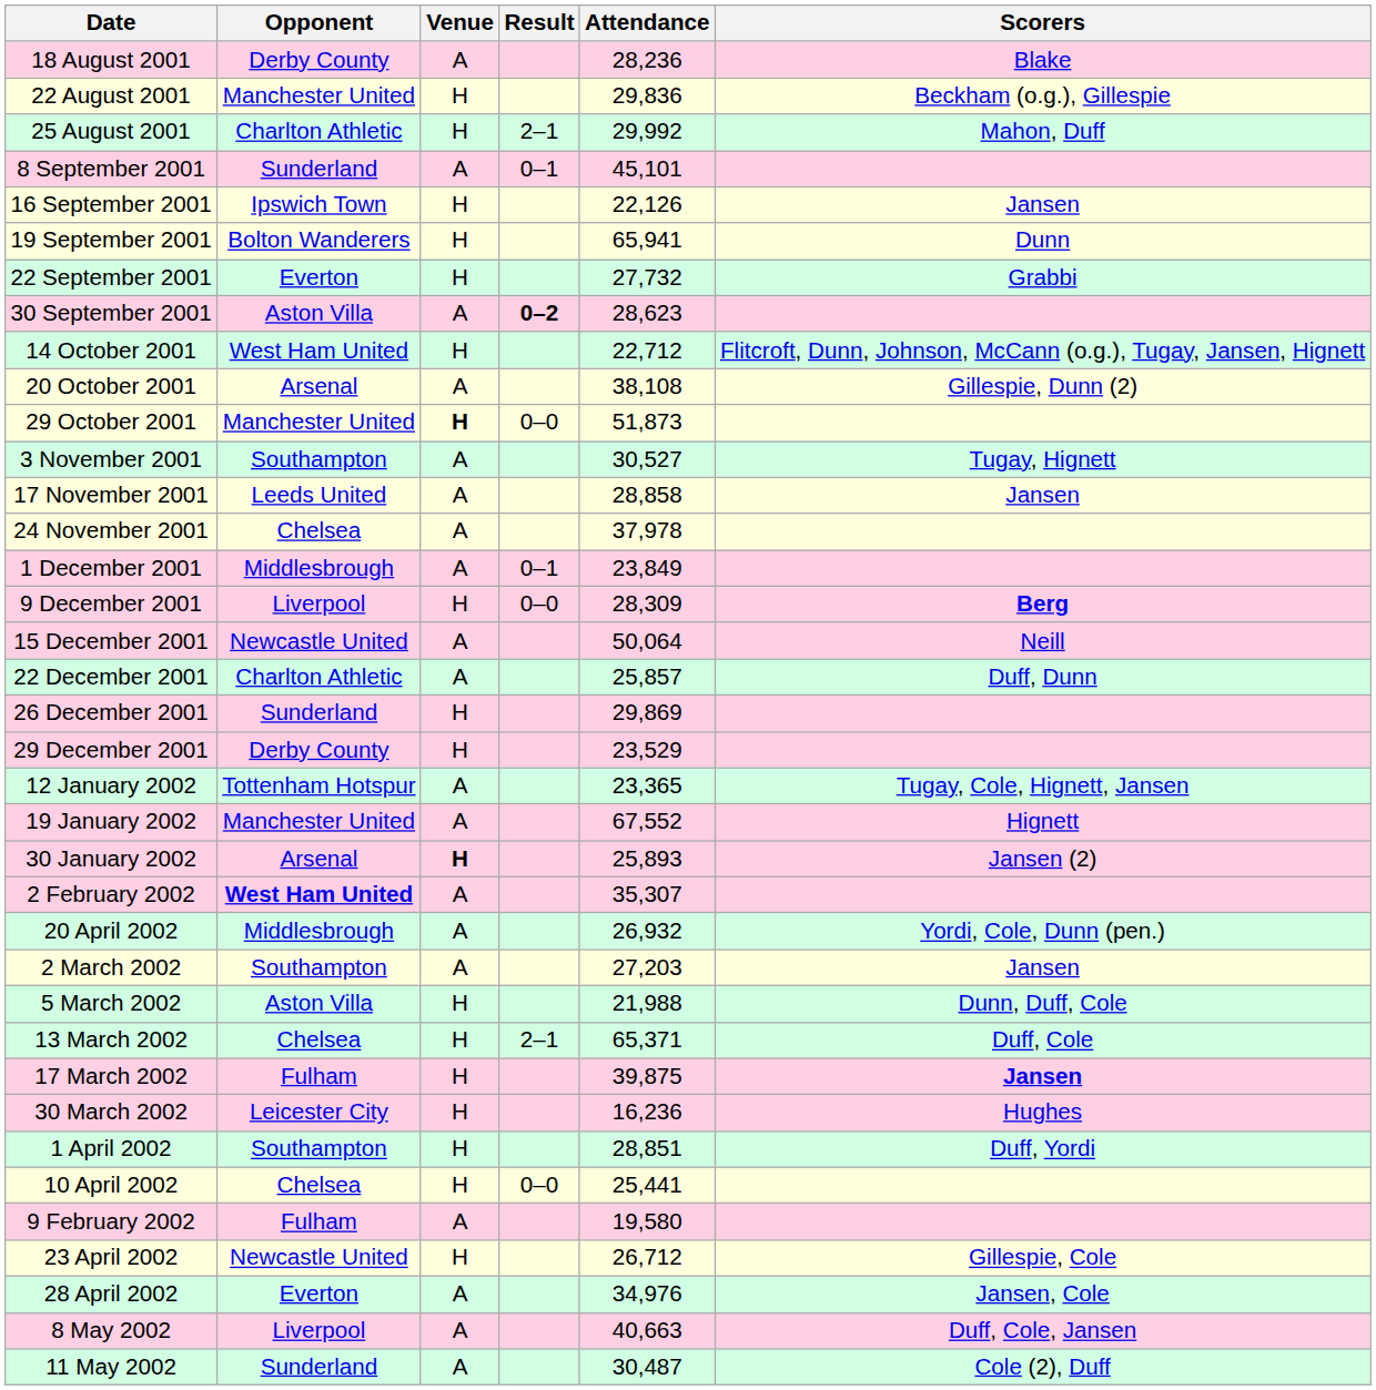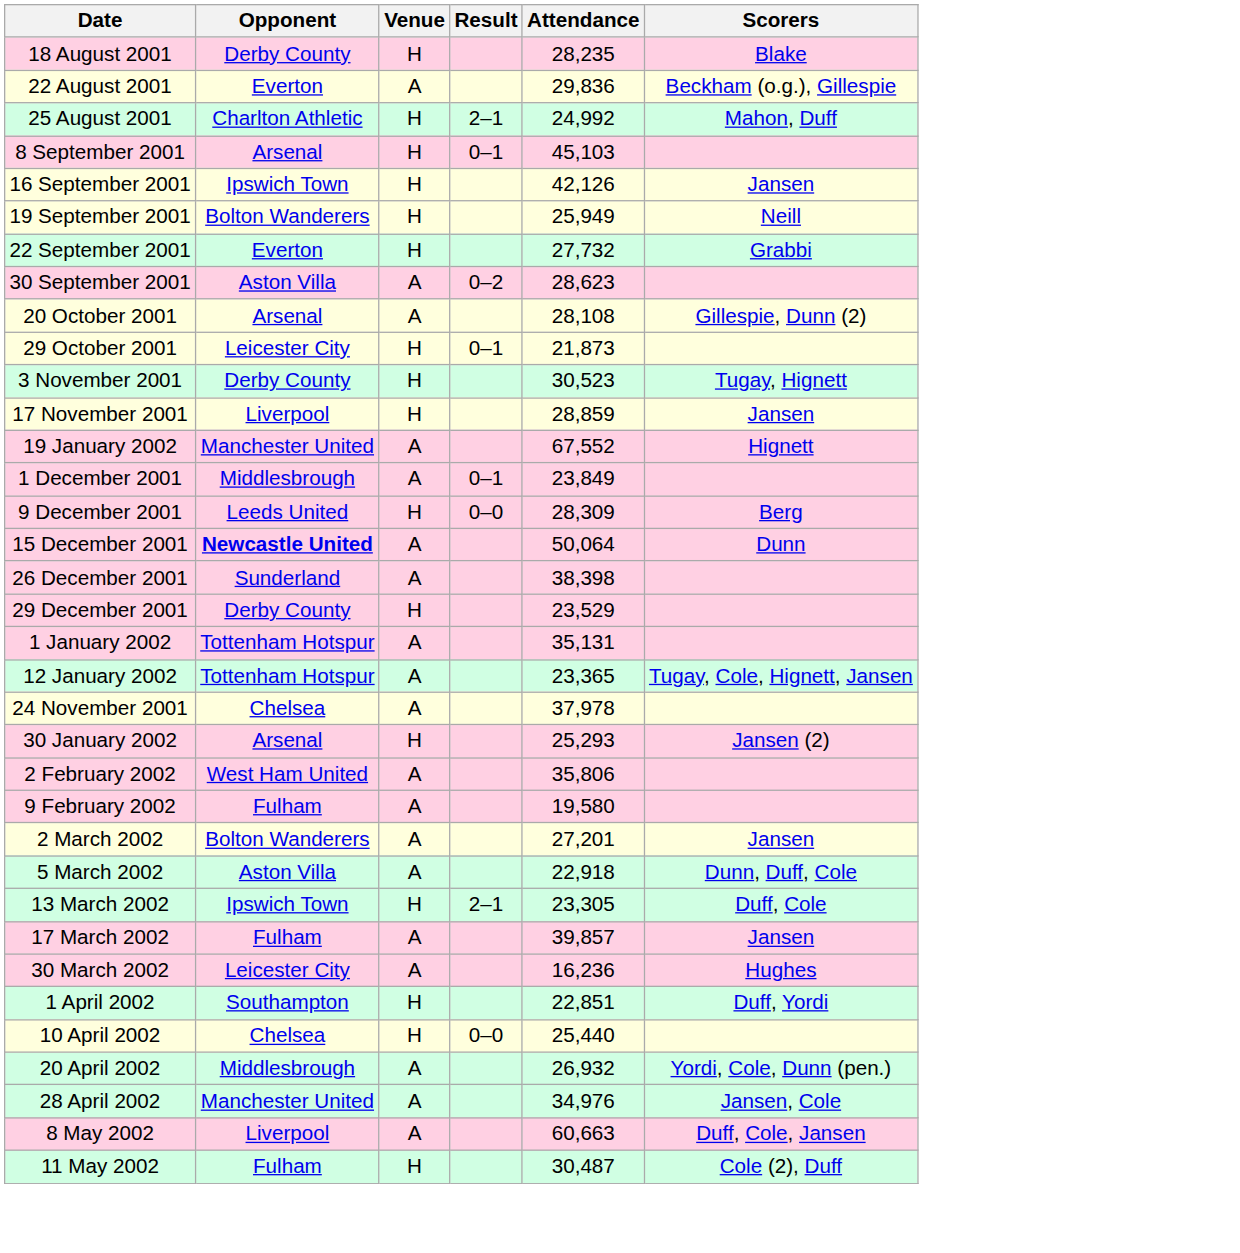 <table class="wikitable sortable" style="font-size:100%; text-align:center">
 <tr>
 <th>Date</th>
 <th>Opponent</th>
 <th>Venue</th>
 <th>Result</th>
 <th>Attendance</th>
 <th>Scorers</th>
 </tr>
 <tr style="background-color: #ffd0e3;">
 <td>18 August 2001</td>
 <td><a href='#'>Derby County</a></td>
-<td>A</td>
+<td>H</td>
 <td></td>
-<td>28,236</td>
+<td>28,235</td>
 <td><a href='#'>Blake</a></td>
 </tr>
 <tr style="background-color: #ffffdd;">
 <td>22 August 2001</td>
-<td><a href='#'>Manchester United</a></td>
-<td>H</td>
+<td><a href='#'>Everton</a></td>
+<td>A</td>
 <td></td>
 <td>29,836</td>
 <td><a href='#'>Beckham</a> (o.g.), <a href='#'>Gillespie</a></td>
 </tr>
 <tr style="background-color: #d0ffe3;">
 <td>25 August 2001</td>
 <td><a href='#'>Charlton Athletic</a></td>
 <td>H</td>
 <td>2–1</td>
-<td>29,992</td>
+<td>24,992</td>
 <td><a href='#'>Mahon</a>, <a href='#'>Duff</a></td>
 </tr>
 <tr style="background-color: #ffd0e3;">
 <td>8 September 2001</td>
-<td><a href='#'>Sunderland</a></td>
-<td>A</td>
+<td><a href='#'>Arsenal</a></td>
+<td>H</td>
 <td>0–1</td>
-<td>45,101</td>
+<td>45,103</td>
 <td></td>
 </tr>
 <tr style="background-color: #ffffdd;">
 <td>16 September 2001</td>
 <td><a href='#'>Ipswich Town</a></td>
 <td>H</td>
 <td></td>
-<td>22,126</td>
+<td>42,126</td>
 <td><a href='#'>Jansen</a></td>
 </tr>
 <tr style="background-color: #ffffdd;">
 <td>19 September 2001</td>
 <td><a href='#'>Bolton Wanderers</a></td>
 <td>H</td>
 <td></td>
-<td>65,941</td>
-<td><a href='#'>Dunn</a></td>
+<td>25,949</td>
+<td><a href='#'>Neill</a></td>
 </tr>
 <tr style="background-color: #d0ffe3;">
 <td>22 September 2001</td>
 <td><a href='#'>Everton</a></td>
 <td>H</td>
 <td></td>
 <td>27,732</td>
 <td><a href='#'>Grabbi</a></td>
 </tr>
 <tr style="background-color: #ffd0e3;">
 <td>30 September 2001</td>
 <td><a href='#'>Aston Villa</a></td>
 <td>A</td>
-<td><strong>0–2</strong></td>
+<td>0–2</td>
 <td>28,623</td>
 <td></td>
-</tr>
-<tr style="background-color: #d0ffe3;">
-<td>14 October 2001</td>
-<td><a href='#'>West Ham United</a></td>
-<td>H</td>
-<td></td>
-<td>22,712</td>
-<td><a href='#'>Flitcroft</a>, <a href='#'>Dunn</a>, <a href='#'>Johnson</a>, <a href='#'>McCann</a> (o.g.), <a href='#'>Tugay</a>, <a href='#'>Jansen</a>, <a href='#'>Hignett</a></td>
 </tr>
 <tr style="background-color: #ffffdd;">
 <td>20 October 2001</td>
 <td><a href='#'>Arsenal</a></td>
 <td>A</td>
 <td></td>
-<td>38,108</td>
+<td>28,108</td>
 <td><a href='#'>Gillespie</a>, <a href='#'>Dunn</a> (2)</td>
 </tr>
 <tr style="background-color: #ffffdd;">
 <td>29 October 2001</td>
-<td><a href='#'>Manchester United</a></td>
-<td><strong>H</strong></td>
-<td>0–0</td>
-<td>51,873</td>
+<td><a href='#'>Leicester City</a></td>
+<td>H</td>
+<td>0–1</td>
+<td>21,873</td>
 <td></td>
 </tr>
 <tr style="background-color: #d0ffe3;">
 <td>3 November 2001</td>
-<td><a href='#'>Southampton</a></td>
-<td>A</td>
+<td><a href='#'>Derby County</a></td>
+<td>H</td>
 <td></td>
-<td>30,527</td>
+<td>30,523</td>
 <td><a href='#'>Tugay</a>, <a href='#'>Hignett</a></td>
 </tr>
 <tr style="background-color: #ffffdd;">
 <td>17 November 2001</td>
-<td><a href='#'>Leeds United</a></td>
+<td><a href='#'>Liverpool</a></td>
+<td>H</td>
+<td></td>
+<td>28,859</td>
+<td><a href='#'>Jansen</a></td>
+</tr>
+<tr style="background-color: #ffd0e3;">
+<td>19 January 2002</td>
+<td><a href='#'>Manchester United</a></td>
 <td>A</td>
 <td></td>
-<td>28,858</td>
-<td><a href='#'>Jansen</a></td>
-</tr>
-<tr style="background-color: #ffffdd;">
-<td>24 November 2001</td>
-<td><a href='#'>Chelsea</a></td>
-<td>A</td>
-<td></td>
-<td>37,978</td>
-<td></td>
+<td>67,552</td>
+<td><a href='#'>Hignett</a></td>
 </tr>
 <tr style="background-color: #ffd0e3;">
 <td>1 December 2001</td>
 <td><a href='#'>Middlesbrough</a></td>
 <td>A</td>
 <td>0–1</td>
 <td>23,849</td>
 <td></td>
 </tr>
 <tr style="background-color: #ffd0e3;">
 <td>9 December 2001</td>
-<td><a href='#'>Liverpool</a></td>
+<td><a href='#'>Leeds United</a></td>
 <td>H</td>
 <td>0–0</td>
 <td>28,309</td>
-<td><strong><a href='#'>Berg</a></strong></td>
+<td><a href='#'>Berg</a></td>
 </tr>
 <tr style="background-color: #ffd0e3;">
 <td>15 December 2001</td>
-<td><a href='#'>Newcastle United</a></td>
+<td><strong><a href='#'>Newcastle United</a></strong></td>
 <td>A</td>
 <td></td>
 <td>50,064</td>
-<td><a href='#'>Neill</a></td>
-</tr>
-<tr style="background-color: #d0ffe3;">
-<td>22 December 2001</td>
-<td><a href='#'>Charlton Athletic</a></td>
-<td>A</td>
-<td></td>
-<td>25,857</td>
-<td><a href='#'>Duff</a>, <a href='#'>Dunn</a></td>
+<td><a href='#'>Dunn</a></td>
 </tr>
 <tr style="background-color: #ffd0e3;">
 <td>26 December 2001</td>
 <td><a href='#'>Sunderland</a></td>
-<td>H</td>
+<td>A</td>
 <td></td>
-<td>29,869</td>
+<td>38,398</td>
 <td></td>
 </tr>
 <tr style="background-color: #ffd0e3;">
 <td>29 December 2001</td>
 <td><a href='#'>Derby County</a></td>
 <td>H</td>
 <td></td>
 <td>23,529</td>
 <td></td>
 </tr>
+<tr style="background-color: #ffd0e3;">
+<td>1 January 2002</td>
+<td><a href='#'>Tottenham Hotspur</a></td>
+<td>A</td>
+<td></td>
+<td>35,131</td>
+<td></td>
+</tr>
 <tr style="background-color: #d0ffe3;">
 <td>12 January 2002</td>
 <td><a href='#'>Tottenham Hotspur</a></td>
 <td>A</td>
 <td></td>
 <td>23,365</td>
 <td><a href='#'>Tugay</a>, <a href='#'>Cole</a>, <a href='#'>Hignett</a>, <a href='#'>Jansen</a></td>
 </tr>
-<tr style="background-color: #ffd0e3;">
-<td>19 January 2002</td>
-<td><a href='#'>Manchester United</a></td>
+<tr style="background-color: #ffffdd;">
+<td>24 November 2001</td>
+<td><a href='#'>Chelsea</a></td>
 <td>A</td>
 <td></td>
-<td>67,552</td>
-<td><a href='#'>Hignett</a></td>
+<td>37,978</td>
+<td></td>
 </tr>
 <tr style="background-color: #ffd0e3;">
 <td>30 January 2002</td>
 <td><a href='#'>Arsenal</a></td>
-<td><strong>H</strong></td>
+<td>H</td>
 <td></td>
-<td>25,893</td>
+<td>25,293</td>
 <td><a href='#'>Jansen</a> (2)</td>
 </tr>
 <tr style="background-color: #ffd0e3;">
 <td>2 February 2002</td>
-<td><strong><a href='#'>West Ham United</a></strong></td>
+<td><a href='#'>West Ham United</a></td>
 <td>A</td>
 <td></td>
-<td>35,307</td>
-<td></td>
-</tr>
-<tr style="background-color: #d0ffe3;">
-<td>20 April 2002</td>
-<td><a href='#'>Middlesbrough</a></td>
-<td>A</td>
-<td></td>
-<td>26,932</td>
-<td><a href='#'>Yordi</a>, <a href='#'>Cole</a>, <a href='#'>Dunn</a> (pen.)</td>
-</tr>
-<tr style="background-color: #ffffdd;">
-<td>2 March 2002</td>
-<td><a href='#'>Southampton</a></td>
-<td>A</td>
-<td></td>
-<td>27,203</td>
-<td><a href='#'>Jansen</a></td>
-</tr>
-<tr style="background-color: #d0ffe3;">
-<td>5 March 2002</td>
-<td><a href='#'>Aston Villa</a></td>
-<td>H</td>
-<td></td>
-<td>21,988</td>
-<td><a href='#'>Dunn</a>, <a href='#'>Duff</a>, <a href='#'>Cole</a></td>
-</tr>
-<tr style="background-color: #d0ffe3;">
-<td>13 March 2002</td>
-<td><a href='#'>Chelsea</a></td>
-<td>H</td>
-<td>2–1</td>
-<td>65,371</td>
-<td><a href='#'>Duff</a>, <a href='#'>Cole</a></td>
-</tr>
-<tr style="background-color: #ffd0e3;">
-<td>17 March 2002</td>
-<td><a href='#'>Fulham</a></td>
-<td>H</td>
-<td></td>
-<td>39,875</td>
-<td><strong><a href='#'>Jansen</a></strong></td>
-</tr>
-<tr style="background-color: #ffd0e3;">
-<td>30 March 2002</td>
-<td><a href='#'>Leicester City</a></td>
-<td>H</td>
-<td></td>
-<td>16,236</td>
-<td><a href='#'>Hughes</a></td>
-</tr>
-<tr style="background-color: #d0ffe3;">
-<td>1 April 2002</td>
-<td><a href='#'>Southampton</a></td>
-<td>H</td>
-<td></td>
-<td>28,851</td>
-<td><a href='#'>Duff</a>, <a href='#'>Yordi</a></td>
-</tr>
-<tr style="background-color: #ffffdd;">
-<td>10 April 2002</td>
-<td><a href='#'>Chelsea</a></td>
-<td>H</td>
-<td>0–0</td>
-<td>25,441</td>
+<td>35,806</td>
 <td></td>
 </tr>
 <tr style="background-color: #ffd0e3;">
 <td>9 February 2002</td>
 <td><a href='#'>Fulham</a></td>
 <td>A</td>
 <td></td>
 <td>19,580</td>
 <td></td>
 </tr>
 <tr style="background-color: #ffffdd;">
-<td>23 April 2002</td>
-<td><a href='#'>Newcastle United</a></td>
+<td>2 March 2002</td>
+<td><a href='#'>Bolton Wanderers</a></td>
+<td>A</td>
+<td></td>
+<td>27,201</td>
+<td><a href='#'>Jansen</a></td>
+</tr>
+<tr style="background-color: #d0ffe3;">
+<td>5 March 2002</td>
+<td><a href='#'>Aston Villa</a></td>
+<td>A</td>
+<td></td>
+<td>22,918</td>
+<td><a href='#'>Dunn</a>, <a href='#'>Duff</a>, <a href='#'>Cole</a></td>
+</tr>
+<tr style="background-color: #d0ffe3;">
+<td>13 March 2002</td>
+<td><a href='#'>Ipswich Town</a></td>
+<td>H</td>
+<td>2–1</td>
+<td>23,305</td>
+<td><a href='#'>Duff</a>, <a href='#'>Cole</a></td>
+</tr>
+<tr style="background-color: #ffd0e3;">
+<td>17 March 2002</td>
+<td><a href='#'>Fulham</a></td>
+<td>A</td>
+<td></td>
+<td>39,857</td>
+<td><a href='#'>Jansen</a></td>
+</tr>
+<tr style="background-color: #ffd0e3;">
+<td>30 March 2002</td>
+<td><a href='#'>Leicester City</a></td>
+<td>A</td>
+<td></td>
+<td>16,236</td>
+<td><a href='#'>Hughes</a></td>
+</tr>
+<tr style="background-color: #d0ffe3;">
+<td>1 April 2002</td>
+<td><a href='#'>Southampton</a></td>
 <td>H</td>
 <td></td>
-<td>26,712</td>
-<td><a href='#'>Gillespie</a>, <a href='#'>Cole</a></td>
+<td>22,851</td>
+<td><a href='#'>Duff</a>, <a href='#'>Yordi</a></td>
+</tr>
+<tr style="background-color: #ffffdd;">
+<td>10 April 2002</td>
+<td><a href='#'>Chelsea</a></td>
+<td>H</td>
+<td>0–0</td>
+<td>25,440</td>
+<td></td>
+</tr>
+<tr style="background-color: #d0ffe3;">
+<td>20 April 2002</td>
+<td><a href='#'>Middlesbrough</a></td>
+<td>A</td>
+<td></td>
+<td>26,932</td>
+<td><a href='#'>Yordi</a>, <a href='#'>Cole</a>, <a href='#'>Dunn</a> (pen.)</td>
 </tr>
 <tr style="background-color: #d0ffe3;">
 <td>28 April 2002</td>
-<td><a href='#'>Everton</a></td>
+<td><a href='#'>Manchester United</a></td>
 <td>A</td>
 <td></td>
 <td>34,976</td>
 <td><a href='#'>Jansen</a>, <a href='#'>Cole</a></td>
 </tr>
 <tr style="background-color: #ffd0e3;">
 <td>8 May 2002</td>
 <td><a href='#'>Liverpool</a></td>
 <td>A</td>
 <td></td>
-<td>40,663</td>
+<td>60,663</td>
 <td><a href='#'>Duff</a>, <a href='#'>Cole</a>, <a href='#'>Jansen</a></td>
 </tr>
 <tr style="background-color: #d0ffe3;">
 <td>11 May 2002</td>
-<td><a href='#'>Sunderland</a></td>
-<td>A</td>
+<td><a href='#'>Fulham</a></td>
+<td>H</td>
 <td></td>
 <td>30,487</td>
 <td><a href='#'>Cole</a> (2), <a href='#'>Duff</a></td>
 </tr>
 </table>
